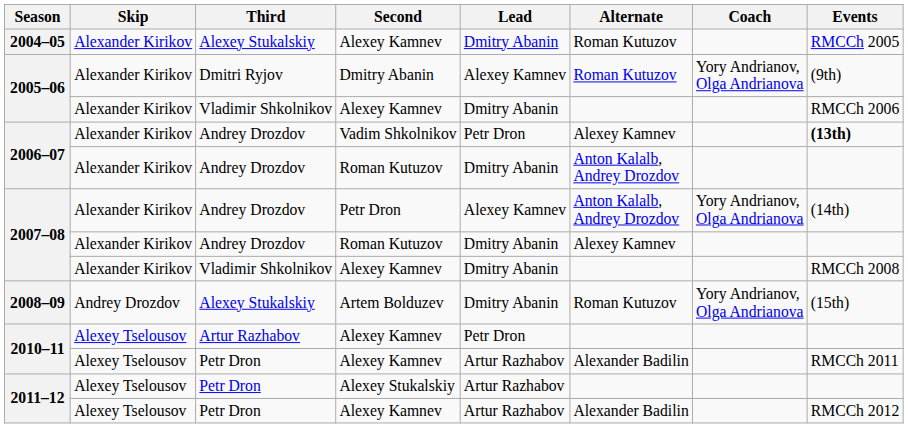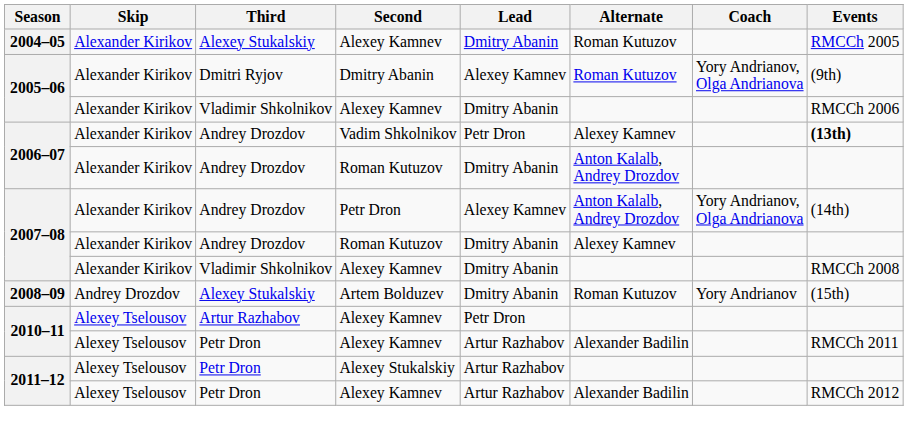 <table class="wikitable">
 <tr>
 <th scope="col" width=60>Season</th>
 <th scope="col">Skip</th>
 <th scope="col">Third</th>
 <th scope="col">Second</th>
 <th scope="col">Lead</th>
 <th scope="col">Alternate</th>
 <th scope="col">Coach</th>
 <th scope="col">Events</th>
 </tr>
 <tr>
 <th scope="row">2004–05</th>
 <td><a href='#'>Alexander Kirikov</a></td>
 <td><a href='#'>Alexey Stukalskiy</a></td>
 <td>Alexey Kamnev</td>
 <td><a href='#'>Dmitry Abanin</a></td>
 <td>Roman Kutuzov</td>
 <td></td>
 <td><a href='#'>RMCCh</a> 2005 </td>
 </tr>
 <tr>
 <th scope="row" rowspan=2>2005–06</th>
 <td>Alexander Kirikov</td>
 <td>Dmitri Ryjov</td>
 <td>Dmitry Abanin</td>
 <td>Alexey Kamnev</td>
 <td><a href='#'>Roman Kutuzov</a></td>
 <td>Yory Andrianov,<br><a href='#'>Olga Andrianova</a></td>
 <td> (9th)</td>
 </tr>
 <tr>
 <td>Alexander Kirikov</td>
 <td>Vladimir Shkolnikov</td>
 <td>Alexey Kamnev</td>
 <td>Dmitry Abanin</td>
 <td></td>
 <td></td>
 <td>RMCCh 2006 </td>
 </tr>
 <tr>
 <th scope="row" rowspan=2>2006–07</th>
 <td>Alexander Kirikov</td>
 <td>Andrey Drozdov</td>
 <td>Vadim Shkolnikov</td>
 <td>Petr Dron</td>
 <td>Alexey Kamnev</td>
 <td></td>
 <td><strong> (13th)</strong></td>
 </tr>
 <tr>
 <td>Alexander Kirikov</td>
 <td>Andrey Drozdov</td>
 <td>Roman Kutuzov</td>
 <td>Dmitry Abanin</td>
 <td><a href='#'>Anton Kalalb</a>,<br><a href='#'>Andrey Drozdov</a></td>
 <td></td>
 <td></td>
 </tr>
 <tr>
 <th scope="row" rowspan=3>2007–08</th>
 <td>Alexander Kirikov</td>
 <td>Andrey Drozdov</td>
 <td>Petr Dron</td>
 <td>Alexey Kamnev</td>
 <td><a href='#'>Anton Kalalb</a>,<br><a href='#'>Andrey Drozdov</a></td>
 <td>Yory Andrianov,<br><a href='#'>Olga Andrianova</a></td>
 <td> (14th)</td>
 </tr>
 <tr>
 <td>Alexander Kirikov</td>
 <td>Andrey Drozdov</td>
 <td>Roman Kutuzov</td>
 <td>Dmitry Abanin</td>
 <td>Alexey Kamnev</td>
 <td></td>
 <td></td>
 </tr>
 <tr>
 <td>Alexander Kirikov</td>
 <td>Vladimir Shkolnikov</td>
 <td>Alexey Kamnev</td>
 <td>Dmitry Abanin</td>
 <td></td>
 <td></td>
 <td>RMCCh 2008 </td>
 </tr>
 <tr>
 <th scope="row">2008–09</th>
 <td>Andrey Drozdov</td>
 <td><a href='#'>Alexey Stukalskiy</a></td>
 <td>Artem Bolduzev</td>
 <td>Dmitry Abanin</td>
 <td>Roman Kutuzov</td>
-<td>Yory Andrianov,<br><a href='#'>Olga Andrianova</a></td>
+<td>Yory Andrianov</td>
 <td> (15th)</td>
 </tr>
 <tr>
 <th scope="row" rowspan=2>2010–11</th>
 <td><a href='#'>Alexey Tselousov</a></td>
 <td><a href='#'>Artur Razhabov</a></td>
 <td>Alexey Kamnev</td>
 <td>Petr Dron</td>
 <td></td>
 <td></td>
 <td></td>
 </tr>
 <tr>
 <td>Alexey Tselousov</td>
 <td>Petr Dron</td>
 <td>Alexey Kamnev</td>
 <td>Artur Razhabov</td>
 <td>Alexander Badilin</td>
 <td></td>
 <td>RMCCh 2011  </td>
 </tr>
 <tr>
 <th scope="row" rowspan=2>2011–12</th>
 <td>Alexey Tselousov</td>
 <td><a href='#'>Petr Dron</a></td>
 <td>Alexey Stukalskiy</td>
 <td>Artur Razhabov</td>
 <td></td>
 <td></td>
 <td></td>
 </tr>
 <tr>
 <td>Alexey Tselousov</td>
 <td>Petr Dron</td>
 <td>Alexey Kamnev</td>
 <td>Artur Razhabov</td>
 <td>Alexander Badilin</td>
 <td></td>
 <td>RMCCh 2012 </td>
 </tr>
 </table>
